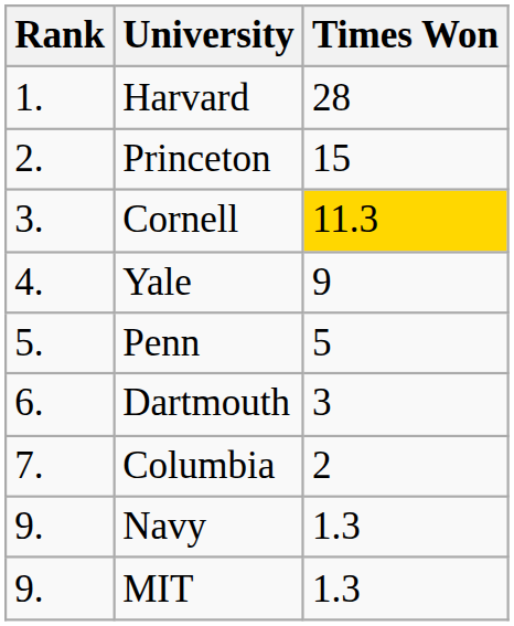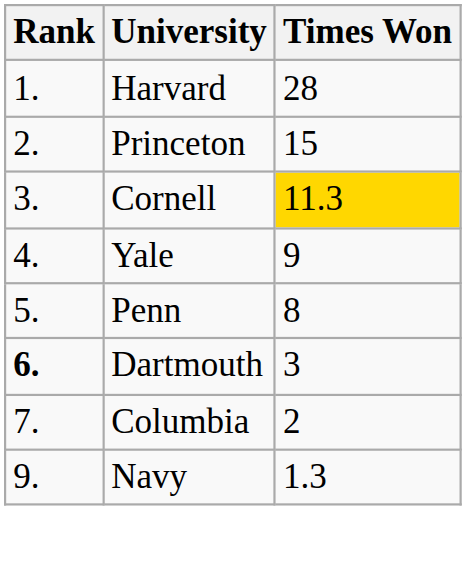 <table class="wikitable">
 <tr style="background:#efefef;">
 <th>Rank</th>
 <th>University</th>
 <th>Times Won</th>
 </tr>
 <tr>
 <td>1.</td>
 <td>Harvard</td>
 <td>28</td>
 </tr>
 <tr>
 <td>2.</td>
 <td>Princeton</td>
 <td>15</td>
 </tr>
 <tr>
 <td>3.</td>
 <td>Cornell</td>
 <td style="background: gold;">11.3</td>
 </tr>
 <tr>
 <td>4.</td>
 <td>Yale</td>
 <td>9</td>
 </tr>
 <tr>
 <td>5.</td>
 <td>Penn</td>
-<td>5</td>
+<td>8</td>
 </tr>
 <tr>
-<td>6.</td>
+<td><strong>6.</strong></td>
 <td>Dartmouth</td>
 <td>3</td>
 </tr>
 <tr>
 <td>7.</td>
 <td>Columbia</td>
 <td>2</td>
 </tr>
 <tr>
 <td>9.</td>
 <td>Navy</td>
 <td>1.3</td>
 </tr>
-<tr>
-<td>9.</td>
-<td>MIT</td>
-<td>1.3</td>
-</tr>
 </table>
